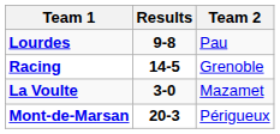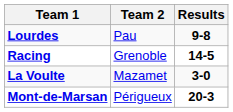 <table class="wikitable">
 <tr>
 <th>Team 1</th>
+<th>Team 2</th>
 <th>Results</th>
-<th>Team 2</th>
 </tr>
 <tr>
 <td><strong><a href='#'>Lourdes</a></strong></td>
+<td><a href='#'>Pau</a></td>
 <td align="center"><strong>9-8</strong></td>
-<td><a href='#'>Pau</a></td>
 </tr>
 <tr bgcolor="white">
 <td><strong><a href='#'>Racing</a></strong></td>
+<td><a href='#'>Grenoble</a></td>
 <td align="center"><strong>14-5</strong></td>
-<td><a href='#'>Grenoble</a></td>
 </tr>
 <tr>
 <td><strong><a href='#'>La Voulte</a></strong></td>
+<td><a href='#'>Mazamet</a></td>
 <td align="center"><strong>3-0</strong></td>
-<td><a href='#'>Mazamet</a></td>
 </tr>
 <tr bgcolor="white">
 <td><strong><a href='#'>Mont-de-Marsan</a></strong></td>
+<td><a href='#'>Périgueux</a></td>
 <td align="center"><strong>20-3</strong></td>
-<td><a href='#'>Périgueux</a></td>
 </tr>
 </table>
